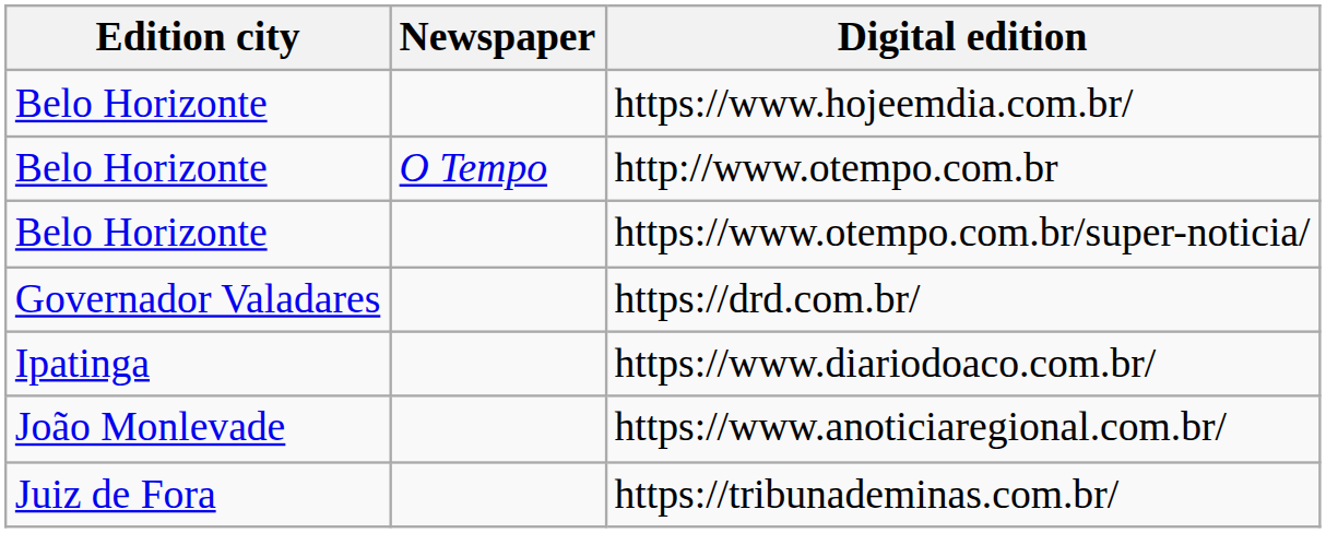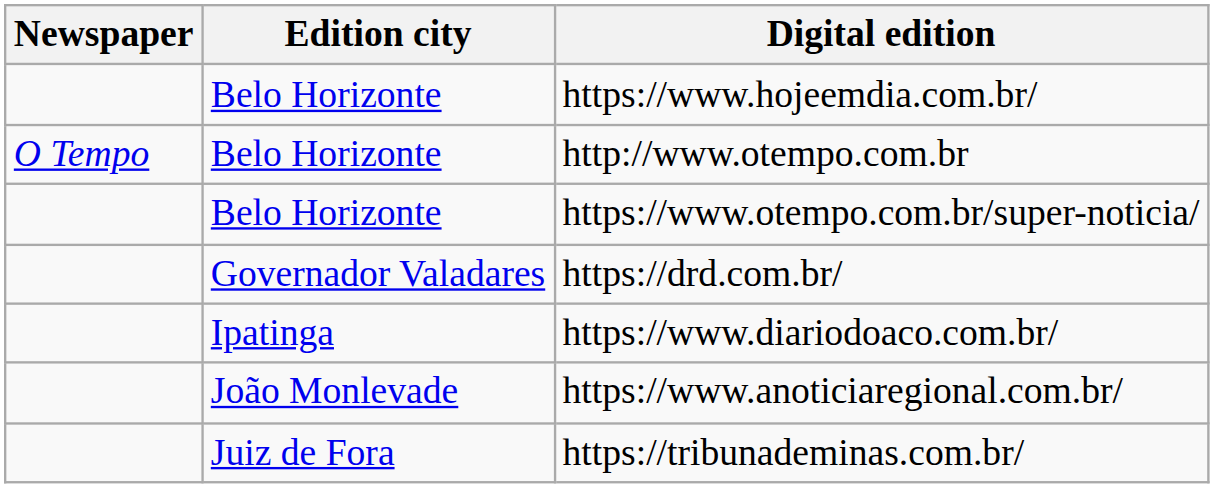 <table class="wikitable sortable">
 <tr style="text-align:center">
+<th>Newspaper</th>
 <th>Edition city</th>
-<th>Newspaper</th>
 <th>Digital edition</th>
 </tr>
 <tr>
+<td><em></em></td>
 <td><a href='#'>Belo Horizonte</a></td>
-<td><em></em></td>
 <td>https://www.hojeemdia.com.br/</td>
 </tr>
 <tr>
+<td><em><a href='#'>O Tempo</a></em></td>
 <td><a href='#'>Belo Horizonte</a></td>
-<td><em><a href='#'>O Tempo</a></em></td>
 <td>http://www.otempo.com.br</td>
 </tr>
 <tr>
+<td><em></em></td>
 <td><a href='#'>Belo Horizonte</a></td>
-<td><em></em></td>
 <td>https://www.otempo.com.br/super-noticia/</td>
 </tr>
 <tr>
+<td><em></em></td>
 <td><a href='#'>Governador Valadares</a></td>
-<td><em></em></td>
 <td>https://drd.com.br/</td>
 </tr>
 <tr>
+<td><em></em></td>
 <td><a href='#'>Ipatinga</a></td>
-<td><em></em></td>
 <td>https://www.diariodoaco.com.br/</td>
 </tr>
 <tr>
+<td><em></em></td>
 <td><a href='#'>João Monlevade</a></td>
-<td><em></em></td>
 <td>https://www.anoticiaregional.com.br/</td>
 </tr>
 <tr>
+<td><em></em></td>
 <td><a href='#'>Juiz de Fora</a></td>
-<td><em></em></td>
 <td>https://tribunademinas.com.br/</td>
 </tr>
 </table>
